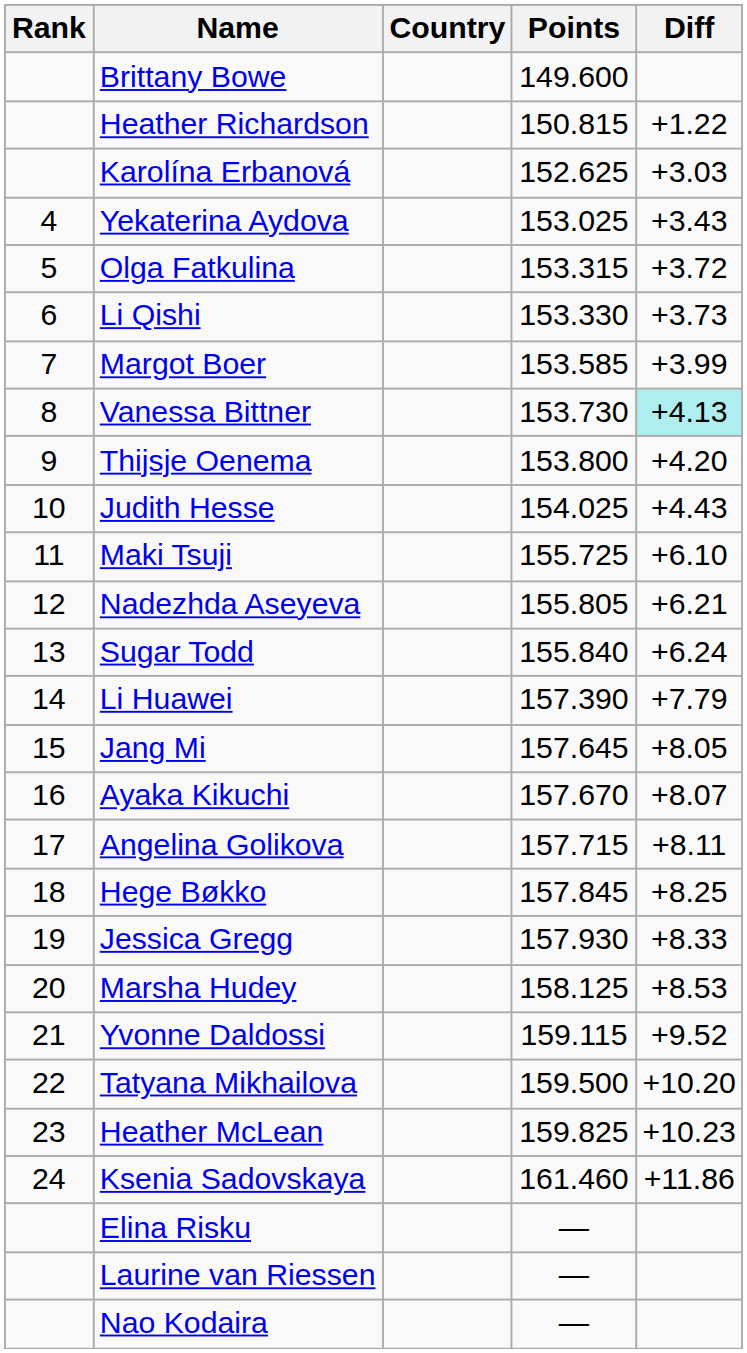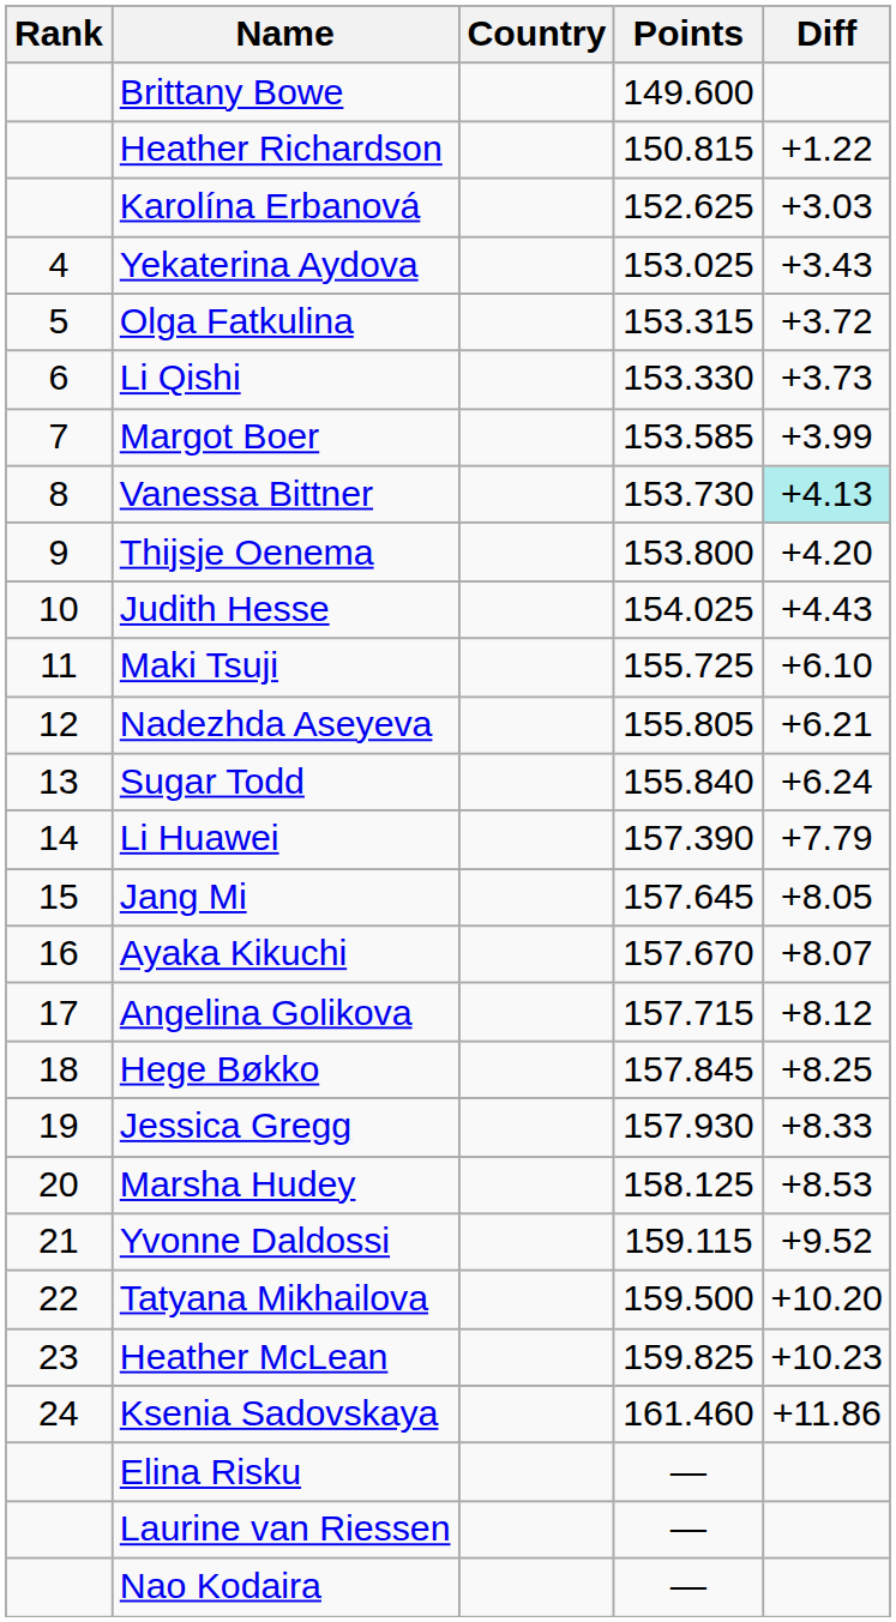 <table class="wikitable sortable" style="text-align:center">
 <tr>
 <th>Rank</th>
 <th>Name</th>
 <th>Country</th>
 <th>Points</th>
 <th>Diff</th>
 </tr>
 <tr>
 <td></td>
 <td align=left><a href='#'>Brittany Bowe</a></td>
 <td align=left></td>
 <td>149.600</td>
 <td></td>
 </tr>
 <tr>
 <td></td>
 <td align=left><a href='#'>Heather Richardson</a></td>
 <td align=left></td>
 <td>150.815</td>
 <td>+1.22</td>
 </tr>
 <tr>
 <td></td>
 <td align=left><a href='#'>Karolína Erbanová</a></td>
 <td align=left></td>
 <td>152.625</td>
 <td>+3.03</td>
 </tr>
 <tr>
 <td>4</td>
 <td align=left><a href='#'>Yekaterina Aydova</a></td>
 <td align=left></td>
 <td>153.025</td>
 <td>+3.43</td>
 </tr>
 <tr>
 <td>5</td>
 <td align=left><a href='#'>Olga Fatkulina</a></td>
 <td align=left></td>
 <td>153.315</td>
 <td>+3.72</td>
 </tr>
 <tr>
 <td>6</td>
 <td align=left><a href='#'>Li Qishi</a></td>
 <td align=left></td>
 <td>153.330</td>
 <td>+3.73</td>
 </tr>
 <tr>
 <td>7</td>
 <td align=left><a href='#'>Margot Boer</a></td>
 <td align=left></td>
 <td>153.585</td>
 <td>+3.99</td>
 </tr>
 <tr>
 <td>8</td>
 <td align=left><a href='#'>Vanessa Bittner</a></td>
 <td align=left></td>
 <td>153.730</td>
 <td style="background: paleturquoise;">+4.13</td>
 </tr>
 <tr>
 <td>9</td>
 <td align=left><a href='#'>Thijsje Oenema</a></td>
 <td align=left></td>
 <td>153.800</td>
 <td>+4.20</td>
 </tr>
 <tr>
 <td>10</td>
 <td align=left><a href='#'>Judith Hesse</a></td>
 <td align=left></td>
 <td>154.025</td>
 <td>+4.43</td>
 </tr>
 <tr>
 <td>11</td>
 <td align=left><a href='#'>Maki Tsuji</a></td>
 <td align=left></td>
 <td>155.725</td>
 <td>+6.10</td>
 </tr>
 <tr>
 <td>12</td>
 <td align=left><a href='#'>Nadezhda Aseyeva</a></td>
 <td align=left></td>
 <td>155.805</td>
 <td>+6.21</td>
 </tr>
 <tr>
 <td>13</td>
 <td align=left><a href='#'>Sugar Todd</a></td>
 <td align=left></td>
 <td>155.840</td>
 <td>+6.24</td>
 </tr>
 <tr>
 <td>14</td>
 <td align=left><a href='#'>Li Huawei</a></td>
 <td align=left></td>
 <td>157.390</td>
 <td>+7.79</td>
 </tr>
 <tr>
 <td>15</td>
 <td align=left><a href='#'>Jang Mi</a></td>
 <td align=left></td>
 <td>157.645</td>
 <td>+8.05</td>
 </tr>
 <tr>
 <td>16</td>
 <td align=left><a href='#'>Ayaka Kikuchi</a></td>
 <td align=left></td>
 <td>157.670</td>
 <td>+8.07</td>
 </tr>
 <tr>
 <td>17</td>
 <td align=left><a href='#'>Angelina Golikova</a></td>
 <td align=left></td>
 <td>157.715</td>
-<td>+8.11</td>
+<td>+8.12</td>
 </tr>
 <tr>
 <td>18</td>
 <td align=left><a href='#'>Hege Bøkko</a></td>
 <td align=left></td>
 <td>157.845</td>
 <td>+8.25</td>
 </tr>
 <tr>
 <td>19</td>
 <td align=left><a href='#'>Jessica Gregg</a></td>
 <td align=left></td>
 <td>157.930</td>
 <td>+8.33</td>
 </tr>
 <tr>
 <td>20</td>
 <td align=left><a href='#'>Marsha Hudey</a></td>
 <td align=left></td>
 <td>158.125</td>
 <td>+8.53</td>
 </tr>
 <tr>
 <td>21</td>
 <td align=left><a href='#'>Yvonne Daldossi</a></td>
 <td align=left></td>
 <td>159.115</td>
 <td>+9.52</td>
 </tr>
 <tr>
 <td>22</td>
 <td align=left><a href='#'>Tatyana Mikhailova</a></td>
 <td align=left></td>
 <td>159.500</td>
 <td>+10.20</td>
 </tr>
 <tr>
 <td>23</td>
 <td align=left><a href='#'>Heather McLean</a></td>
 <td align=left></td>
 <td>159.825</td>
 <td>+10.23</td>
 </tr>
 <tr>
 <td>24</td>
 <td align=left><a href='#'>Ksenia Sadovskaya</a></td>
 <td align=left></td>
 <td>161.460</td>
 <td>+11.86</td>
 </tr>
 <tr>
 <td></td>
 <td align=left><a href='#'>Elina Risku</a></td>
 <td align=left></td>
 <td>—</td>
 <td></td>
 </tr>
 <tr>
 <td></td>
 <td align=left><a href='#'>Laurine van Riessen</a></td>
 <td align=left></td>
 <td>—</td>
 <td></td>
 </tr>
 <tr>
 <td></td>
 <td align=left><a href='#'>Nao Kodaira</a></td>
 <td align=left></td>
 <td>—</td>
 <td></td>
 </tr>
 </table>
